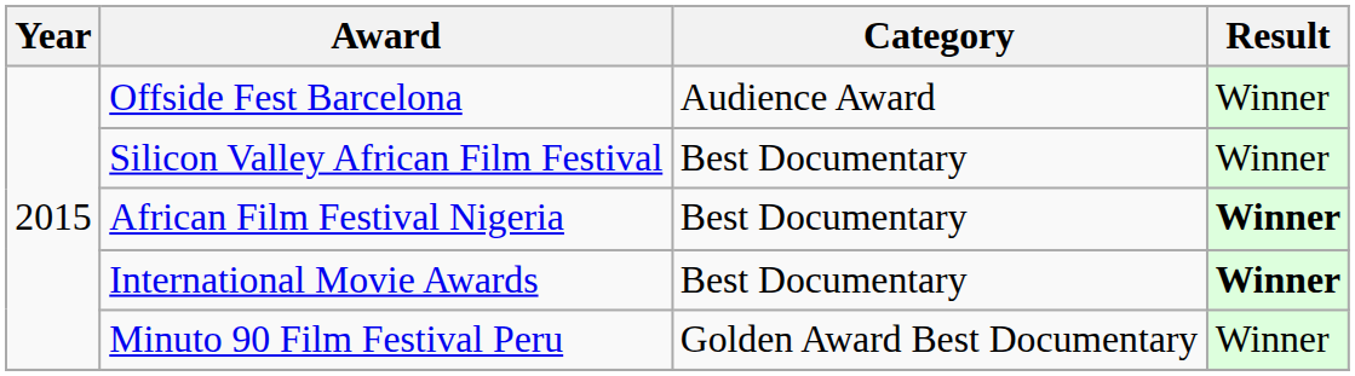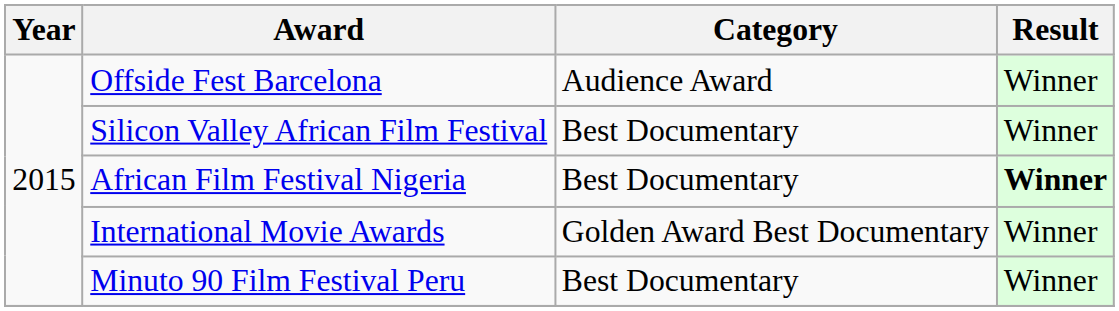 <table class="wikitable">
 <tr>
 <th>Year</th>
 <th>Award</th>
 <th>Category</th>
 <th>Result</th>
 </tr>
 <tr>
 <td rowspan="5">2015</td>
 <td><a href='#'>Offside Fest Barcelona</a></td>
 <td>Audience Award</td>
 <td style="background: #ddffdd">Winner</td>
 </tr>
 <tr>
 <td><a href='#'>Silicon Valley African Film Festival</a></td>
 <td>Best Documentary</td>
 <td style="background: #ddffdd">Winner</td>
 </tr>
 <tr>
 <td><a href='#'>African Film Festival Nigeria</a></td>
 <td>Best Documentary</td>
 <td style="background: #ddffdd"><strong>Winner</strong></td>
 </tr>
 <tr>
 <td><a href='#'>International Movie Awards</a></td>
-<td>Best Documentary</td>
-<td style="background: #ddffdd"><strong>Winner</strong></td>
+<td>Golden Award Best Documentary</td>
+<td style="background: #ddffdd">Winner</td>
 </tr>
 <tr>
 <td><a href='#'>Minuto 90 Film Festival Peru</a></td>
-<td>Golden Award Best Documentary</td>
+<td>Best Documentary</td>
 <td style="background: #ddffdd">Winner</td>
 </tr>
 <tr>
 </tr>
 </table>
